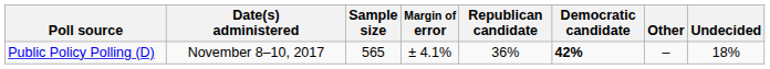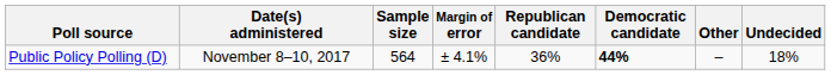 <table class="wikitable">
 <tr valign= bottom>
 <th style="width:180px;">Poll source</th>
 <th style="width:200px;">Date(s)<br>administered</th>
 <th class=small>Sample<br>size</th>
 <th><small>Margin of</small><br>error</th>
 <th style="width:100px;">Republican<br>candidate</th>
 <th style="width:100px;">Democratic<br>candidate</th>
 <th>Other</th>
 <th>Undecided</th>
 </tr>
 <tr>
 <td><a href='#'>Public Policy Polling (D)</a></td>
 <td align=center>November 8–10, 2017</td>
-<td align=center>565</td>
+<td align=center>564</td>
 <td align=center>± 4.1%</td>
 <td align=center>36%</td>
-<td><strong>42%</strong></td>
+<td><strong>44%</strong></td>
 <td align=center>–</td>
 <td align=center>18%</td>
 </tr>
 </table>
